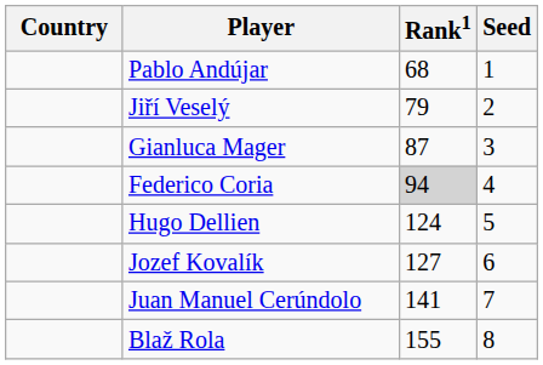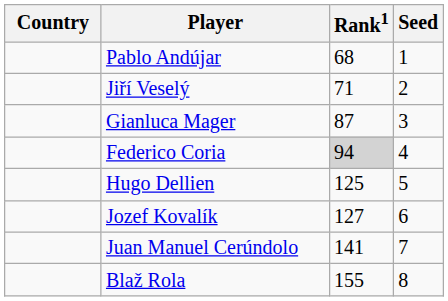 <table class="sortable wikitable">
 <tr>
 <th width="70">Country</th>
 <th width="175">Player</th>
 <th>Rank<sup>1</sup></th>
 <th>Seed</th>
 </tr>
 <tr>
 <td></td>
 <td><a href='#'>Pablo Andújar</a></td>
 <td>68</td>
 <td>1</td>
 </tr>
 <tr>
 <td></td>
 <td><a href='#'>Jiří Veselý</a></td>
-<td>79</td>
+<td>71</td>
 <td>2</td>
 </tr>
 <tr>
 <td></td>
 <td><a href='#'>Gianluca Mager</a></td>
 <td>87</td>
 <td>3</td>
 </tr>
 <tr>
 <td></td>
 <td><a href='#'>Federico Coria</a></td>
 <td style="background: lightgrey;">94</td>
 <td>4</td>
 </tr>
 <tr>
 <td></td>
 <td><a href='#'>Hugo Dellien</a></td>
-<td>124</td>
+<td>125</td>
 <td>5</td>
 </tr>
 <tr>
 <td></td>
 <td><a href='#'>Jozef Kovalík</a></td>
 <td>127</td>
 <td>6</td>
 </tr>
 <tr>
 <td></td>
 <td><a href='#'>Juan Manuel Cerúndolo</a></td>
 <td>141</td>
 <td>7</td>
 </tr>
 <tr>
 <td></td>
 <td><a href='#'>Blaž Rola</a></td>
 <td>155</td>
 <td>8</td>
 </tr>
 </table>
